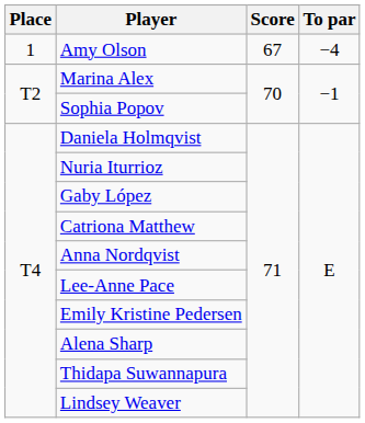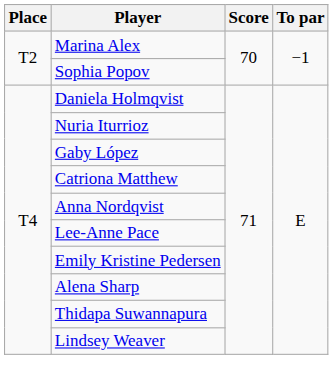 <table class="wikitable">
 <tr>
 <th>Place</th>
 <th>Player</th>
 <th>Score</th>
 <th>To par</th>
-</tr>
-<tr>
-<td align=center>1</td>
-<td> <a href='#'>Amy Olson</a></td>
-<td align=center>67</td>
-<td align=center>−4</td>
 </tr>
 <tr>
 <td rowspan=2 align=center>T2</td>
 <td> <a href='#'>Marina Alex</a></td>
 <td rowspan=2 align=center>70</td>
 <td rowspan=2 align=center>−1</td>
 </tr>
 <tr>
 <td> <a href='#'>Sophia Popov</a></td>
 </tr>
 <tr>
 <td rowspan=10 align=center>T4</td>
 <td> <a href='#'>Daniela Holmqvist</a></td>
 <td rowspan=10 align=center>71</td>
 <td rowspan=10 align=center>E</td>
 </tr>
 <tr>
 <td> <a href='#'>Nuria Iturrioz</a></td>
 </tr>
 <tr>
 <td> <a href='#'>Gaby López</a></td>
 </tr>
 <tr>
 <td> <a href='#'>Catriona Matthew</a></td>
 </tr>
 <tr>
 <td> <a href='#'>Anna Nordqvist</a></td>
 </tr>
 <tr>
 <td> <a href='#'>Lee-Anne Pace</a></td>
 </tr>
 <tr>
 <td> <a href='#'>Emily Kristine Pedersen</a></td>
 </tr>
 <tr>
 <td> <a href='#'>Alena Sharp</a></td>
 </tr>
 <tr>
 <td> <a href='#'>Thidapa Suwannapura</a></td>
 </tr>
 <tr>
 <td> <a href='#'>Lindsey Weaver</a></td>
 </tr>
 </table>
